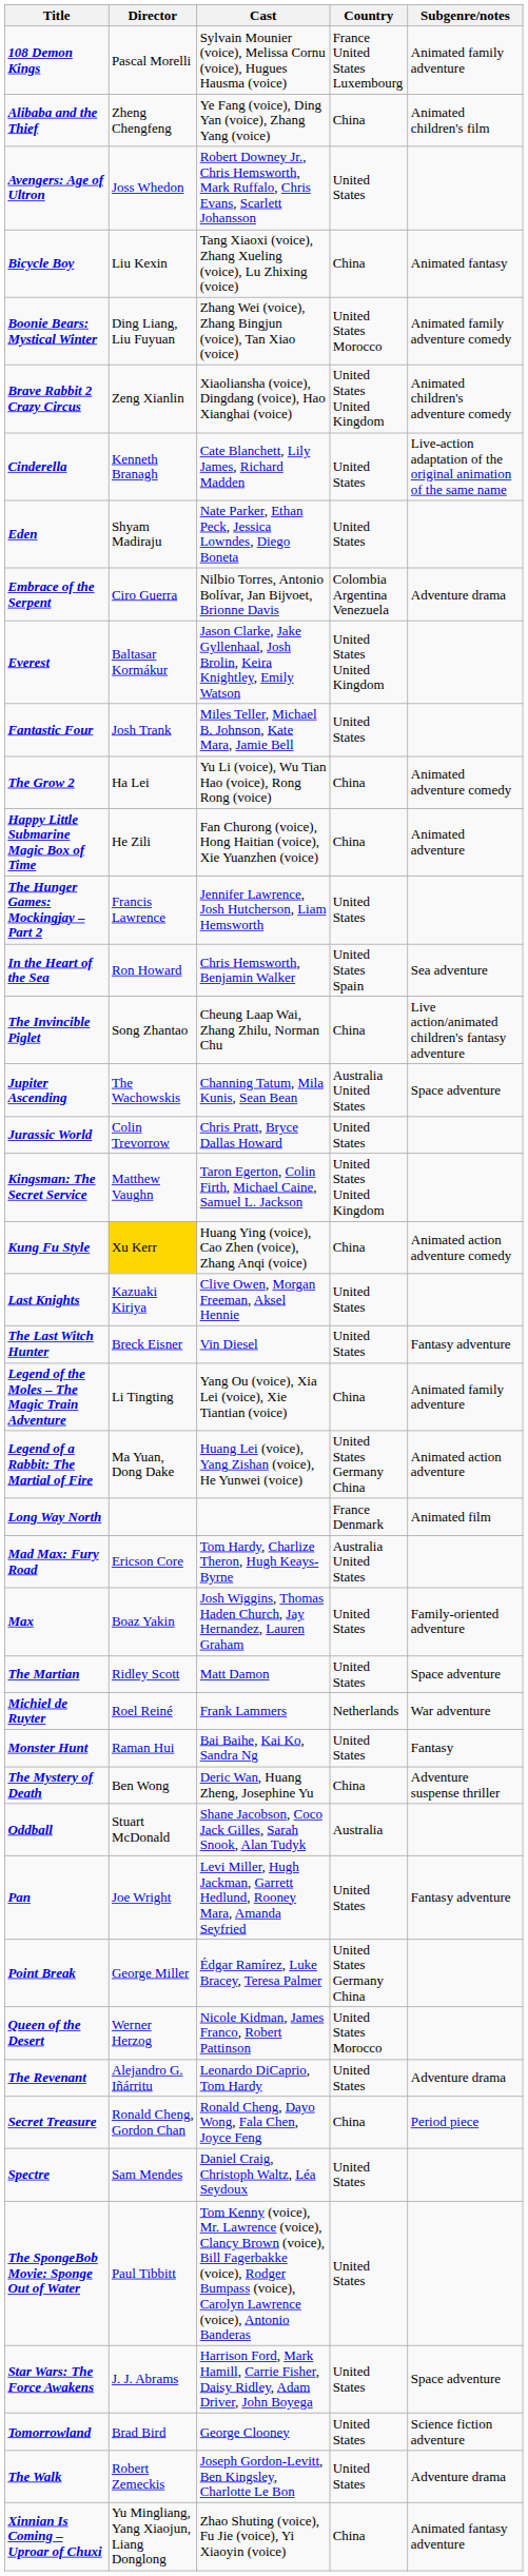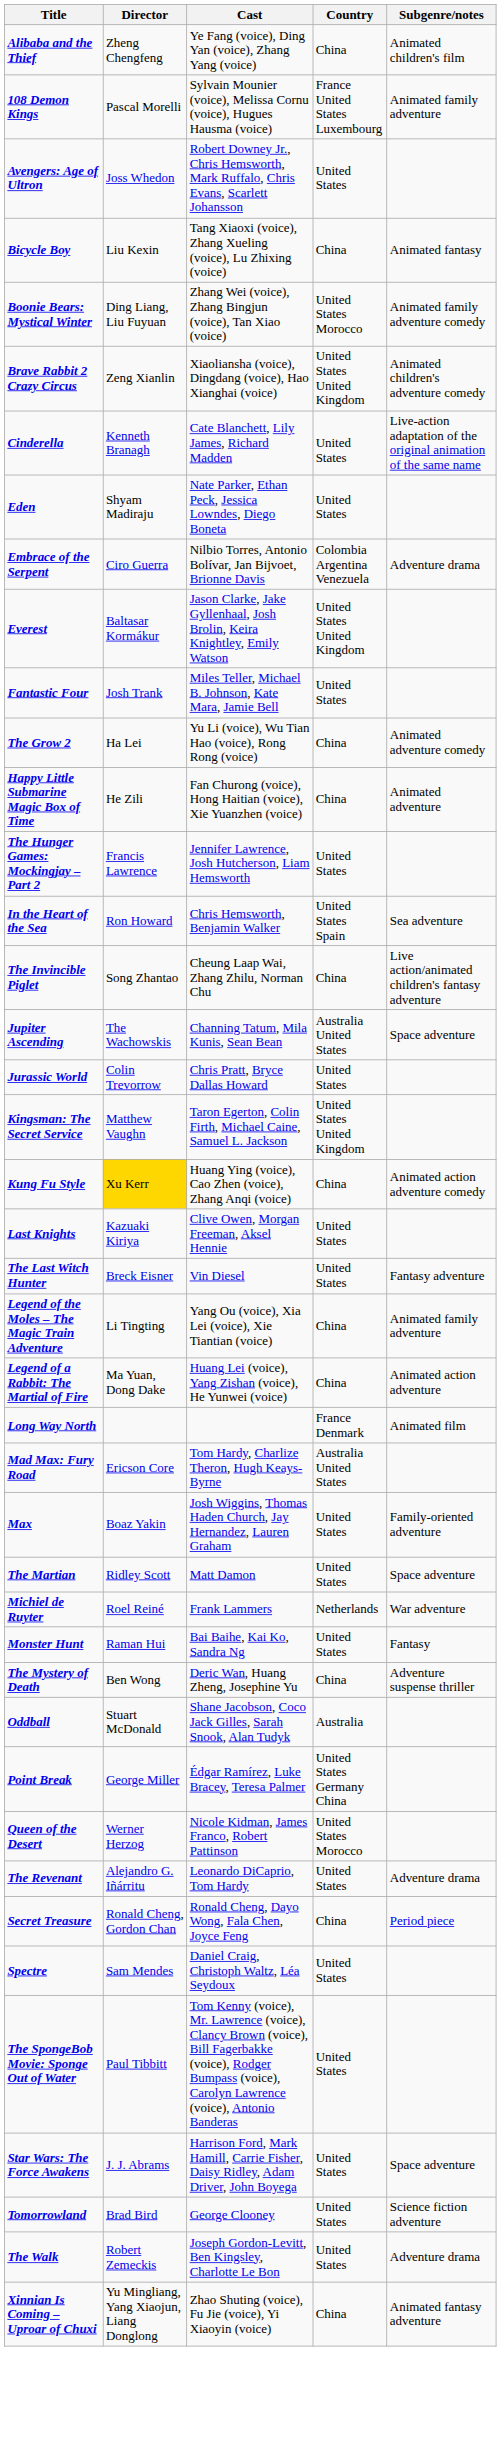 <table class="wikitable">
 <tr>
 <th>Title</th>
 <th>Director</th>
 <th>Cast</th>
 <th>Country</th>
 <th>Subgenre/notes</th>
 </tr>
 <tr>
+<td><strong><em><a href='#'>Alibaba and the Thief</a></em></strong></td>
+<td>Zheng Chengfeng</td>
+<td>Ye Fang (voice), Ding Yan (voice), Zhang Yang (voice)</td>
+<td>China</td>
+<td>Animated children's film</td>
+</tr>
+<tr>
 <td><strong><em><a href='#'>108 Demon Kings</a></em></strong></td>
 <td>Pascal Morelli</td>
 <td>Sylvain Mounier (voice), Melissa Cornu (voice), Hugues Hausma (voice)</td>
 <td>France<br>United States<br>Luxembourg</td>
 <td>Animated family adventure</td>
-</tr>
-<tr>
-<td><strong><em><a href='#'>Alibaba and the Thief</a></em></strong></td>
-<td>Zheng Chengfeng</td>
-<td>Ye Fang (voice), Ding Yan (voice), Zhang Yang (voice)</td>
-<td>China</td>
-<td>Animated children's film</td>
 </tr>
 <tr>
 <td><strong><em><a href='#'>Avengers: Age of Ultron</a></em></strong></td>
 <td><a href='#'>Joss Whedon</a></td>
 <td><a href='#'>Robert Downey Jr.</a>, <a href='#'>Chris Hemsworth</a>, <a href='#'>Mark Ruffalo</a>, <a href='#'>Chris Evans</a>, <a href='#'>Scarlett Johansson</a></td>
 <td>United States</td>
 <td></td>
 </tr>
 <tr>
 <td><strong><em><a href='#'>Bicycle Boy</a></em></strong></td>
 <td>Liu Kexin</td>
 <td>Tang Xiaoxi (voice), Zhang Xueling (voice), Lu Zhixing (voice)</td>
 <td>China</td>
 <td>Animated fantasy</td>
 </tr>
 <tr>
 <td><strong><em><a href='#'>Boonie Bears: Mystical Winter</a></em></strong></td>
 <td>Ding Liang, Liu Fuyuan</td>
 <td>Zhang Wei (voice), Zhang Bingjun (voice), Tan Xiao (voice)</td>
 <td>United States<br>Morocco</td>
 <td>Animated family adventure comedy</td>
 </tr>
 <tr>
 <td><strong><em><a href='#'>Brave Rabbit 2 Crazy Circus</a></em></strong></td>
 <td>Zeng Xianlin</td>
 <td>Xiaoliansha (voice), Dingdang (voice), Hao Xianghai (voice)</td>
 <td>United States<br>United Kingdom</td>
 <td>Animated children's adventure comedy</td>
 </tr>
 <tr>
 <td><strong><em><a href='#'>Cinderella</a></em></strong></td>
 <td><a href='#'>Kenneth Branagh</a></td>
 <td><a href='#'>Cate Blanchett</a>, <a href='#'>Lily James</a>, <a href='#'>Richard Madden</a></td>
 <td><br>United States</td>
 <td>Live-action adaptation of the <a href='#'>original animation of the same name</a></td>
 </tr>
 <tr>
 <td><strong><em><a href='#'>Eden</a></em></strong></td>
 <td>Shyam Madiraju</td>
 <td><a href='#'>Nate Parker</a>, <a href='#'>Ethan Peck</a>, <a href='#'>Jessica Lowndes</a>, <a href='#'>Diego Boneta</a></td>
 <td>United States</td>
 <td></td>
 </tr>
 <tr>
 <td><strong><em><a href='#'>Embrace of the Serpent</a></em></strong></td>
 <td><a href='#'>Ciro Guerra</a></td>
 <td>Nilbio Torres, Antonio Bolívar, Jan Bijvoet, <a href='#'>Brionne Davis</a></td>
 <td>Colombia<br>Argentina<br>Venezuela</td>
 <td>Adventure drama</td>
 </tr>
 <tr>
 <td><strong><em><a href='#'>Everest</a></em></strong></td>
 <td><a href='#'>Baltasar Kormákur</a></td>
 <td><a href='#'>Jason Clarke</a>, <a href='#'>Jake Gyllenhaal</a>, <a href='#'>Josh Brolin</a>, <a href='#'>Keira Knightley</a>, <a href='#'>Emily Watson</a></td>
 <td>United States<br>United Kingdom</td>
 <td></td>
 </tr>
 <tr>
 <td><strong><em><a href='#'>Fantastic Four</a></em></strong></td>
 <td><a href='#'>Josh Trank</a></td>
 <td><a href='#'>Miles Teller</a>, <a href='#'>Michael B. Johnson</a>, <a href='#'>Kate Mara</a>, <a href='#'>Jamie Bell</a></td>
 <td>United States</td>
 <td></td>
 </tr>
 <tr>
 <td><strong><em><a href='#'>The Grow 2</a></em></strong></td>
 <td>Ha Lei</td>
 <td>Yu Li (voice), Wu Tian Hao (voice), Rong Rong (voice)</td>
 <td>China</td>
 <td>Animated adventure comedy</td>
 </tr>
 <tr>
 <td><strong><em><a href='#'>Happy Little Submarine Magic Box of Time</a></em></strong></td>
 <td>He Zili</td>
 <td>Fan Churong (voice), Hong Haitian (voice), Xie Yuanzhen (voice)</td>
 <td>China</td>
 <td>Animated adventure</td>
 </tr>
 <tr>
 <td><strong><em><a href='#'>The Hunger Games: Mockingjay – Part 2</a></em></strong></td>
 <td><a href='#'>Francis Lawrence</a></td>
 <td><a href='#'>Jennifer Lawrence</a>, <a href='#'>Josh Hutcherson</a>, <a href='#'>Liam Hemsworth</a></td>
 <td>United States</td>
 <td></td>
 </tr>
 <tr>
 <td><strong><em><a href='#'>In the Heart of the Sea</a></em></strong></td>
 <td><a href='#'>Ron Howard</a></td>
 <td><a href='#'>Chris Hemsworth</a>, <a href='#'>Benjamin Walker</a></td>
 <td>United States<br>Spain</td>
 <td>Sea adventure</td>
 </tr>
 <tr>
 <td><strong><em><a href='#'>The Invincible Piglet</a></em></strong></td>
 <td>Song Zhantao</td>
 <td>Cheung Laap Wai, Zhang Zhilu, Norman Chu</td>
 <td>China</td>
 <td>Live action/animated children's fantasy adventure</td>
 </tr>
 <tr>
 <td><strong><em><a href='#'>Jupiter Ascending</a></em></strong></td>
 <td><a href='#'>The Wachowskis</a></td>
 <td><a href='#'>Channing Tatum</a>, <a href='#'>Mila Kunis</a>, <a href='#'>Sean Bean</a></td>
 <td>Australia<br>United States</td>
 <td>Space adventure</td>
 </tr>
 <tr>
 <td><strong><em><a href='#'>Jurassic World</a></em></strong></td>
 <td><a href='#'>Colin Trevorrow</a></td>
 <td><a href='#'>Chris Pratt</a>, <a href='#'>Bryce Dallas Howard</a></td>
 <td>United States</td>
 <td></td>
 </tr>
 <tr>
 <td><strong><em><a href='#'>Kingsman: The Secret Service</a></em></strong></td>
 <td><a href='#'>Matthew Vaughn</a></td>
 <td><a href='#'>Taron Egerton</a>, <a href='#'>Colin Firth</a>, <a href='#'>Michael Caine</a>, <a href='#'>Samuel L. Jackson</a></td>
 <td>United States<br>United Kingdom</td>
 <td></td>
 </tr>
 <tr>
 <td><strong><em><a href='#'>Kung Fu Style</a></em></strong></td>
 <td style="background: gold;">Xu Kerr</td>
 <td>Huang Ying (voice), Cao Zhen (voice), Zhang Anqi (voice)</td>
 <td>China</td>
 <td>Animated action adventure comedy</td>
 </tr>
 <tr>
 <td><strong><em><a href='#'>Last Knights</a></em></strong></td>
 <td><a href='#'>Kazuaki Kiriya</a></td>
 <td><a href='#'>Clive Owen</a>, <a href='#'>Morgan Freeman</a>, <a href='#'>Aksel Hennie</a></td>
 <td>United States</td>
 <td></td>
 </tr>
 <tr>
 <td><strong><em><a href='#'>The Last Witch Hunter</a></em></strong></td>
 <td><a href='#'>Breck Eisner</a></td>
 <td><a href='#'>Vin Diesel</a></td>
 <td>United States</td>
 <td>Fantasy adventure</td>
 </tr>
 <tr>
 <td><strong><em><a href='#'>Legend of the Moles – The Magic Train Adventure</a></em></strong></td>
 <td>Li Tingting</td>
 <td>Yang Ou (voice), Xia Lei (voice), Xie Tiantian (voice)</td>
 <td>China</td>
 <td>Animated family adventure</td>
 </tr>
 <tr>
 <td><strong><em><a href='#'>Legend of a Rabbit: The Martial of Fire</a></em></strong></td>
 <td>Ma Yuan, Dong Dake</td>
 <td><a href='#'>Huang Lei</a> (voice), <a href='#'>Yang Zishan</a> (voice), He Yunwei (voice)</td>
-<td>United States<br>Germany<br>China</td>
+<td>China</td>
 <td>Animated action adventure</td>
 </tr>
 <tr>
 <td><strong><em><a href='#'>Long Way North</a></em></strong></td>
 <td></td>
 <td></td>
 <td>France<br>Denmark</td>
 <td>Animated film</td>
 </tr>
 <tr>
 <td><strong><em><a href='#'>Mad Max: Fury Road</a></em></strong></td>
 <td><a href='#'>Ericson Core</a></td>
 <td><a href='#'>Tom Hardy</a>, <a href='#'>Charlize Theron</a>, <a href='#'>Hugh Keays-Byrne</a></td>
 <td>Australia<br>United States</td>
 <td></td>
 </tr>
 <tr>
 <td><strong><em><a href='#'>Max</a></em></strong></td>
 <td><a href='#'>Boaz Yakin</a></td>
 <td><a href='#'>Josh Wiggins</a>, <a href='#'>Thomas Haden Church</a>, <a href='#'>Jay Hernandez</a>, <a href='#'>Lauren Graham</a></td>
 <td>United States</td>
 <td>Family-oriented adventure</td>
 </tr>
 <tr>
 <td><strong><em><a href='#'>The Martian</a></em></strong></td>
 <td><a href='#'>Ridley Scott</a></td>
 <td><a href='#'>Matt Damon</a></td>
 <td>United States</td>
 <td>Space adventure</td>
 </tr>
 <tr>
 <td><strong><em><a href='#'>Michiel de Ruyter</a></em></strong></td>
 <td><a href='#'>Roel Reiné</a></td>
 <td><a href='#'>Frank Lammers</a></td>
 <td>Netherlands</td>
 <td>War adventure</td>
 </tr>
 <tr>
 <td><strong><em><a href='#'>Monster Hunt</a></em></strong></td>
 <td><a href='#'>Raman Hui</a></td>
 <td><a href='#'>Bai Baihe</a>, <a href='#'>Kai Ko</a>, <a href='#'>Sandra Ng</a></td>
 <td>United States</td>
 <td>Fantasy</td>
 </tr>
 <tr>
 <td><strong><em><a href='#'>The Mystery of Death</a></em></strong></td>
 <td>Ben Wong</td>
 <td><a href='#'>Deric Wan</a>, Huang Zheng, Josephine Yu</td>
 <td>China</td>
 <td>Adventure suspense thriller</td>
 </tr>
 <tr>
 <td><strong><em><a href='#'>Oddball</a></em></strong></td>
 <td>Stuart McDonald</td>
 <td><a href='#'>Shane Jacobson</a>, <a href='#'>Coco Jack Gilles</a>, <a href='#'>Sarah Snook</a>, <a href='#'>Alan Tudyk</a></td>
 <td>Australia</td>
 <td></td>
-</tr>
-<tr>
-<td><strong><em><a href='#'>Pan</a></em></strong></td>
-<td><a href='#'>Joe Wright</a></td>
-<td><a href='#'>Levi Miller</a>, <a href='#'>Hugh Jackman</a>, <a href='#'>Garrett Hedlund</a>, <a href='#'>Rooney Mara</a>, <a href='#'>Amanda Seyfried</a></td>
-<td>United States</td>
-<td>Fantasy adventure</td>
 </tr>
 <tr>
 <td><strong><em><a href='#'>Point Break</a></em></strong></td>
 <td><a href='#'>George Miller</a></td>
 <td><a href='#'>Édgar Ramírez</a>, <a href='#'>Luke Bracey</a>, <a href='#'>Teresa Palmer</a></td>
 <td>United States<br>Germany<br>China</td>
 <td></td>
 </tr>
 <tr>
 <td><strong><em><a href='#'>Queen of the Desert</a></em></strong></td>
 <td><a href='#'>Werner Herzog</a></td>
 <td><a href='#'>Nicole Kidman</a>, <a href='#'>James Franco</a>, <a href='#'>Robert Pattinson</a></td>
 <td>United States<br>Morocco</td>
 <td></td>
 </tr>
 <tr>
 <td><strong><em><a href='#'>The Revenant</a></em></strong></td>
 <td><a href='#'>Alejandro G. Iñárritu</a></td>
 <td><a href='#'>Leonardo DiCaprio</a>, <a href='#'>Tom Hardy</a></td>
 <td>United States</td>
 <td>Adventure drama</td>
 </tr>
 <tr>
 <td><strong><em><a href='#'>Secret Treasure</a></em></strong></td>
 <td><a href='#'>Ronald Cheng</a>, <a href='#'>Gordon Chan</a></td>
 <td><a href='#'>Ronald Cheng</a>, <a href='#'>Dayo Wong</a>, <a href='#'>Fala Chen</a>, <a href='#'>Joyce Feng</a></td>
 <td>China</td>
 <td><a href='#'>Period piece</a></td>
 </tr>
 <tr>
 <td><strong><em><a href='#'>Spectre</a></em></strong></td>
 <td><a href='#'>Sam Mendes</a></td>
 <td><a href='#'>Daniel Craig</a>, <a href='#'>Christoph Waltz</a>, <a href='#'>Léa Seydoux</a></td>
 <td>United States</td>
 <td></td>
 </tr>
 <tr>
 <td><strong><em><a href='#'>The SpongeBob Movie: Sponge Out of Water</a></em></strong></td>
 <td><a href='#'>Paul Tibbitt</a></td>
 <td><a href='#'>Tom Kenny</a> (voice), <a href='#'>Mr. Lawrence</a> (voice), <a href='#'>Clancy Brown</a> (voice), <a href='#'>Bill Fagerbakke</a> (voice), <a href='#'>Rodger Bumpass</a> (voice), <a href='#'>Carolyn Lawrence</a> (voice), <a href='#'>Antonio Banderas</a></td>
 <td>United States</td>
 <td></td>
 </tr>
 <tr>
 <td><strong><em><a href='#'>Star Wars: The Force Awakens</a></em></strong></td>
 <td><a href='#'>J. J. Abrams</a></td>
 <td><a href='#'>Harrison Ford</a>, <a href='#'>Mark Hamill</a>, <a href='#'>Carrie Fisher</a>, <a href='#'>Daisy Ridley</a>, <a href='#'>Adam Driver</a>, <a href='#'>John Boyega</a></td>
 <td>United States</td>
 <td>Space adventure</td>
 </tr>
 <tr>
 <td><strong><em><a href='#'>Tomorrowland</a></em></strong></td>
 <td><a href='#'>Brad Bird</a></td>
 <td><a href='#'>George Clooney</a></td>
 <td>United States</td>
 <td>Science fiction adventure</td>
 </tr>
 <tr>
 <td><strong><em><a href='#'>The Walk</a></em></strong></td>
 <td><a href='#'>Robert Zemeckis</a></td>
 <td><a href='#'>Joseph Gordon-Levitt</a>, <a href='#'>Ben Kingsley</a>, <a href='#'>Charlotte Le Bon</a></td>
 <td>United States</td>
 <td>Adventure drama</td>
 </tr>
 <tr>
 <td><strong><em><a href='#'>Xinnian Is Coming – Uproar of Chuxi</a></em></strong></td>
 <td>Yu Mingliang, Yang Xiaojun, Liang Donglong</td>
 <td>Zhao Shuting (voice), Fu Jie (voice), Yi Xiaoyin (voice)</td>
 <td>China</td>
 <td>Animated fantasy adventure</td>
 </tr>
 </table>
